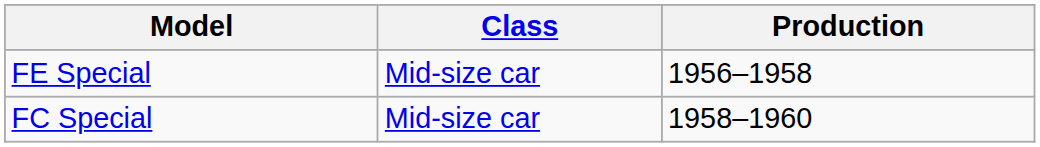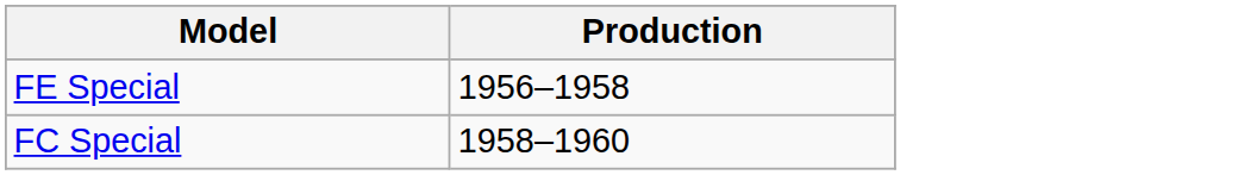 <table class="wikitable">
 <tr>
 <th style="width:200px;">Model</th>
-<th style="width:150px;"><a href='#'>Class</a></th>
 <th style="width:200px;">Production</th>
 </tr>
 <tr>
 <td valign="top"><a href='#'>FE Special</a></td>
-<td valign="top"><a href='#'>Mid-size car</a></td>
 <td valign="top">1956–1958</td>
 </tr>
 <tr>
 <td valign="top"><a href='#'>FC Special</a></td>
-<td valign="top"><a href='#'>Mid-size car</a></td>
 <td valign="top">1958–1960</td>
 </tr>
 </table>
